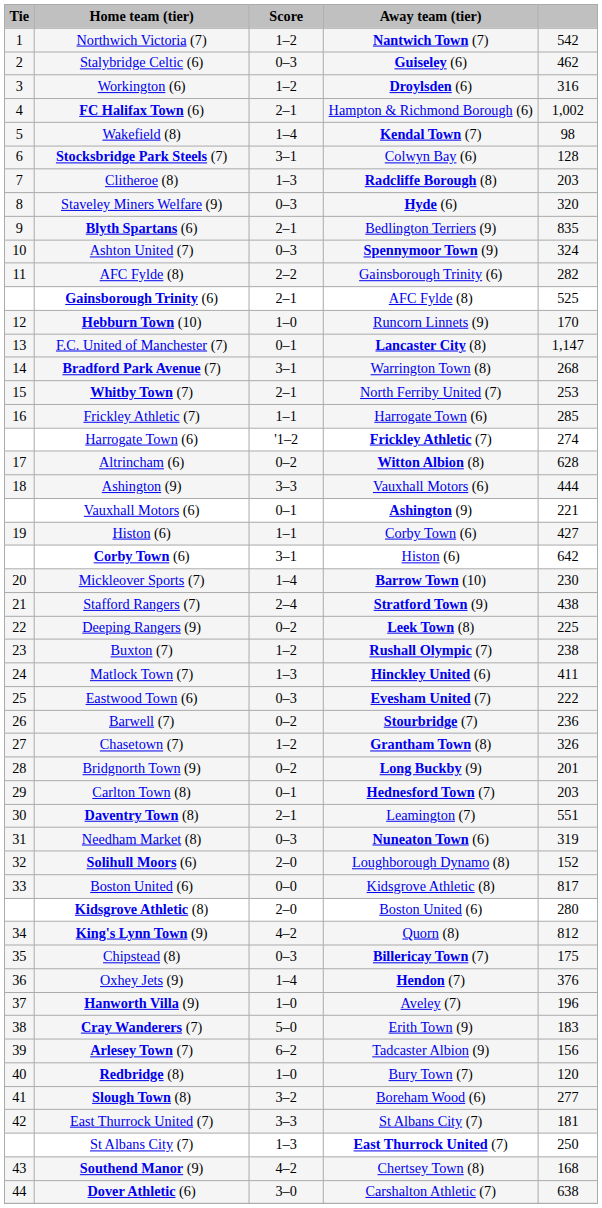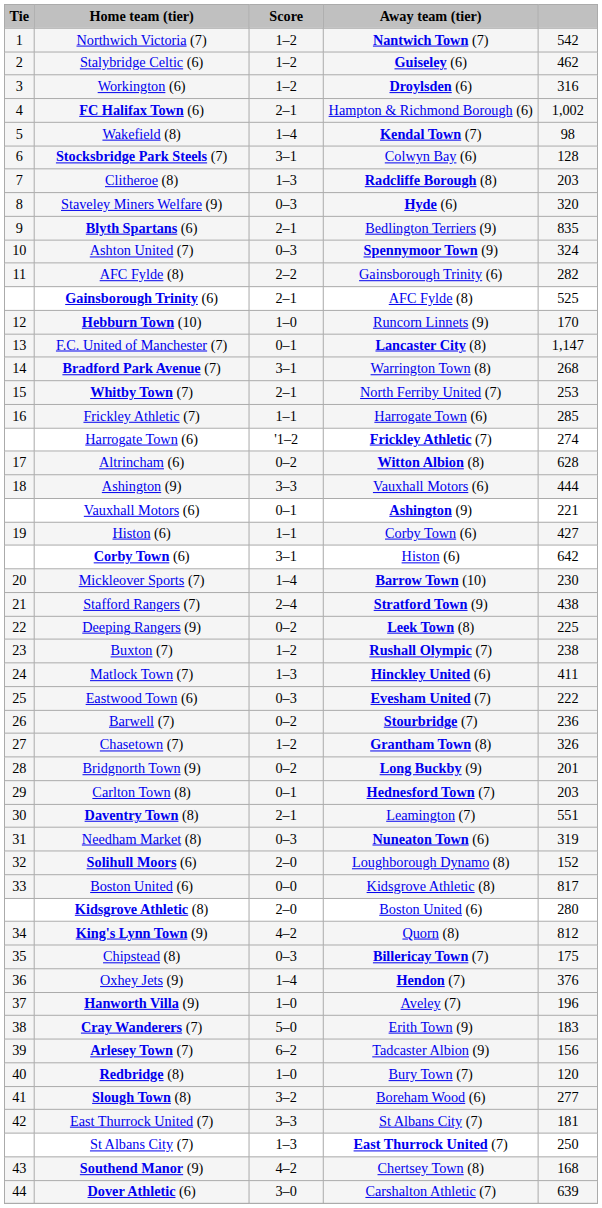 <table class="wikitable" style="width: 600px; background:WhiteSmoke; text-align:center; font-size:90%">
 <tr>
 <td scope="col" style="width:  5.00%; background:silver;"><strong>Tie</strong></td>
 <td scope="col" style="width: 36.25%; background:silver;"><strong>Home team (tier)</strong></td>
 <td scope="col" style="width: 12.50%; background:silver;"><strong>Score</strong></td>
 <td scope="col" style="width: 36.25%; background:silver;"><strong>Away team (tier)</strong></td>
 <td scope="col" style="width: 10.00%; background:silver;"><strong></strong></td>
 </tr>
 <tr>
 <td>1</td>
 <td><a href='#'>Northwich Victoria</a> (7)</td>
 <td>1–2</td>
 <td><strong><a href='#'>Nantwich Town</a></strong> (7)</td>
 <td>542</td>
 </tr>
 <tr>
 <td>2</td>
 <td><a href='#'>Stalybridge Celtic</a> (6)</td>
-<td>0–3</td>
+<td>1–2</td>
 <td><strong><a href='#'>Guiseley</a></strong> (6)</td>
 <td>462</td>
 </tr>
 <tr>
 <td>3</td>
 <td><a href='#'>Workington</a> (6)</td>
 <td>1–2</td>
 <td><strong><a href='#'>Droylsden</a></strong> (6)</td>
 <td>316</td>
 </tr>
 <tr>
 <td>4</td>
 <td><strong><a href='#'>FC Halifax Town</a></strong> (6)</td>
 <td>2–1</td>
 <td><a href='#'>Hampton & Richmond Borough</a> (6)</td>
 <td>1,002</td>
 </tr>
 <tr>
 <td>5</td>
 <td><a href='#'>Wakefield</a> (8)</td>
 <td>1–4</td>
 <td><strong><a href='#'>Kendal Town</a></strong> (7)</td>
 <td>98</td>
 </tr>
 <tr>
 <td>6</td>
 <td><strong><a href='#'>Stocksbridge Park Steels</a></strong> (7)</td>
 <td>3–1</td>
 <td><a href='#'>Colwyn Bay</a> (6)</td>
 <td>128</td>
 </tr>
 <tr>
 <td>7</td>
 <td><a href='#'>Clitheroe</a> (8)</td>
 <td>1–3</td>
 <td><strong><a href='#'>Radcliffe Borough</a></strong> (8)</td>
 <td>203</td>
 </tr>
 <tr>
 <td>8</td>
 <td><a href='#'>Staveley Miners Welfare</a> (9)</td>
 <td>0–3</td>
 <td><strong><a href='#'>Hyde</a></strong> (6)</td>
 <td>320</td>
 </tr>
 <tr>
 <td>9</td>
 <td><strong><a href='#'>Blyth Spartans</a></strong> (6)</td>
 <td>2–1</td>
 <td><a href='#'>Bedlington Terriers</a> (9)</td>
 <td>835</td>
 </tr>
 <tr>
 <td>10</td>
 <td><a href='#'>Ashton United</a> (7)</td>
 <td>0–3</td>
 <td><strong><a href='#'>Spennymoor Town</a></strong> (9)</td>
 <td>324</td>
 </tr>
 <tr>
 <td>11</td>
 <td><a href='#'>AFC Fylde</a> (8)</td>
 <td>2–2</td>
 <td><a href='#'>Gainsborough Trinity</a> (6)</td>
 <td>282</td>
 </tr>
 <tr style="background:white;">
 <td><em></em></td>
 <td><strong><a href='#'>Gainsborough Trinity</a></strong> (6)</td>
 <td>2–1 </td>
 <td><a href='#'>AFC Fylde</a> (8)</td>
 <td>525</td>
 </tr>
 <tr>
 <td>12</td>
 <td><strong><a href='#'>Hebburn Town</a></strong> (10)</td>
 <td>1–0</td>
 <td><a href='#'>Runcorn Linnets</a> (9)</td>
 <td>170</td>
 </tr>
 <tr>
 <td>13</td>
 <td><a href='#'>F.C. United of Manchester</a> (7)</td>
 <td>0–1</td>
 <td><strong><a href='#'>Lancaster City</a></strong> (8)</td>
 <td>1,147</td>
 </tr>
 <tr>
 <td>14</td>
 <td><strong><a href='#'>Bradford Park Avenue</a></strong> (7)</td>
 <td>3–1</td>
 <td><a href='#'>Warrington Town</a> (8)</td>
 <td>268</td>
 </tr>
 <tr>
 <td>15</td>
 <td><strong><a href='#'>Whitby Town</a></strong> (7)</td>
 <td>2–1</td>
 <td><a href='#'>North Ferriby United</a> (7)</td>
 <td>253</td>
 </tr>
 <tr>
 <td>16</td>
 <td><a href='#'>Frickley Athletic</a> (7)</td>
 <td>1–1</td>
 <td><a href='#'>Harrogate Town</a> (6)</td>
 <td>285</td>
 </tr>
 <tr style="background:white;">
 <td><em></em></td>
 <td><a href='#'>Harrogate Town</a> (6)</td>
 <td>'1–2</td>
 <td><strong><a href='#'>Frickley Athletic</a></strong> (7)</td>
 <td>274</td>
 </tr>
 <tr>
 <td>17</td>
 <td><a href='#'>Altrincham</a> (6)</td>
 <td>0–2</td>
 <td><strong><a href='#'>Witton Albion</a></strong> (8)</td>
 <td>628</td>
 </tr>
 <tr>
 <td>18</td>
 <td><a href='#'>Ashington</a> (9)</td>
 <td>3–3</td>
 <td><a href='#'>Vauxhall Motors</a> (6)</td>
 <td>444</td>
 </tr>
 <tr style="background:white;">
 <td><em></em></td>
 <td><a href='#'>Vauxhall Motors</a> (6)</td>
 <td>0–1</td>
 <td><strong><a href='#'>Ashington</a></strong> (9)</td>
 <td>221</td>
 </tr>
 <tr>
 <td>19</td>
 <td><a href='#'>Histon</a> (6)</td>
 <td>1–1</td>
 <td><a href='#'>Corby Town</a> (6)</td>
 <td>427</td>
 </tr>
 <tr style="background:white;">
 <td><em></em></td>
 <td><strong><a href='#'>Corby Town</a></strong> (6)</td>
 <td>3–1</td>
 <td><a href='#'>Histon</a> (6)</td>
 <td>642</td>
 </tr>
 <tr>
 <td>20</td>
 <td><a href='#'>Mickleover Sports</a> (7)</td>
 <td>1–4</td>
 <td><strong><a href='#'>Barrow Town</a></strong> (10)</td>
 <td>230</td>
 </tr>
 <tr>
 <td>21</td>
 <td><a href='#'>Stafford Rangers</a> (7)</td>
 <td>2–4</td>
 <td><strong><a href='#'>Stratford Town</a></strong> (9)</td>
 <td>438</td>
 </tr>
 <tr>
 <td>22</td>
 <td><a href='#'>Deeping Rangers</a> (9)</td>
 <td>0–2</td>
 <td><strong><a href='#'>Leek Town</a></strong> (8)</td>
 <td>225</td>
 </tr>
 <tr>
 <td>23</td>
 <td><a href='#'>Buxton</a> (7)</td>
 <td>1–2</td>
 <td><strong><a href='#'>Rushall Olympic</a></strong> (7)</td>
 <td>238</td>
 </tr>
 <tr>
 <td>24</td>
 <td><a href='#'>Matlock Town</a> (7)</td>
 <td>1–3</td>
 <td><strong><a href='#'>Hinckley United</a></strong> (6)</td>
 <td>411</td>
 </tr>
 <tr>
 <td>25</td>
 <td><a href='#'>Eastwood Town</a> (6)</td>
 <td>0–3</td>
 <td><strong><a href='#'>Evesham United</a></strong> (7)</td>
 <td>222</td>
 </tr>
 <tr>
 <td>26</td>
 <td><a href='#'>Barwell</a> (7)</td>
 <td>0–2</td>
 <td><strong><a href='#'>Stourbridge</a></strong> (7)</td>
 <td>236</td>
 </tr>
 <tr>
 <td>27</td>
 <td><a href='#'>Chasetown</a> (7)</td>
 <td>1–2</td>
 <td><strong><a href='#'>Grantham Town</a></strong> (8)</td>
 <td>326</td>
 </tr>
 <tr>
 <td>28</td>
 <td><a href='#'>Bridgnorth Town</a> (9)</td>
 <td>0–2</td>
 <td><strong><a href='#'>Long Buckby</a></strong> (9)</td>
 <td>201</td>
 </tr>
 <tr>
 <td>29</td>
 <td><a href='#'>Carlton Town</a> (8)</td>
 <td>0–1</td>
 <td><strong><a href='#'>Hednesford Town</a></strong> (7)</td>
 <td>203</td>
 </tr>
 <tr>
 <td>30</td>
 <td><strong><a href='#'>Daventry Town</a></strong> (8)</td>
 <td>2–1</td>
 <td><a href='#'>Leamington</a> (7)</td>
 <td>551</td>
 </tr>
 <tr>
 <td>31</td>
 <td><a href='#'>Needham Market</a> (8)</td>
 <td>0–3</td>
 <td><strong><a href='#'>Nuneaton Town</a></strong> (6)</td>
 <td>319</td>
 </tr>
 <tr>
 <td>32</td>
 <td><strong><a href='#'>Solihull Moors</a></strong> (6)</td>
 <td>2–0</td>
 <td><a href='#'>Loughborough Dynamo</a> (8)</td>
 <td>152</td>
 </tr>
 <tr>
 <td>33</td>
 <td><a href='#'>Boston United</a> (6)</td>
 <td>0–0</td>
 <td><a href='#'>Kidsgrove Athletic</a> (8)</td>
 <td>817</td>
 </tr>
 <tr style="background:white;">
 <td><em></em></td>
 <td><strong><a href='#'>Kidsgrove Athletic</a></strong> (8)</td>
 <td>2–0</td>
 <td><a href='#'>Boston United</a> (6)</td>
 <td>280</td>
 </tr>
 <tr>
 <td>34</td>
 <td><strong><a href='#'>King's Lynn Town</a></strong> (9)</td>
 <td>4–2</td>
 <td><a href='#'>Quorn</a> (8)</td>
 <td>812</td>
 </tr>
 <tr>
 <td>35</td>
 <td><a href='#'>Chipstead</a> (8)</td>
 <td>0–3</td>
 <td><strong><a href='#'>Billericay Town</a></strong> (7)</td>
 <td>175</td>
 </tr>
 <tr>
 <td>36</td>
 <td><a href='#'>Oxhey Jets</a> (9)</td>
 <td>1–4</td>
 <td><strong><a href='#'>Hendon</a></strong> (7)</td>
 <td>376</td>
 </tr>
 <tr>
 <td>37</td>
 <td><strong><a href='#'>Hanworth Villa</a></strong> (9)</td>
 <td>1–0</td>
 <td><a href='#'>Aveley</a> (7)</td>
 <td>196</td>
 </tr>
 <tr>
 <td>38</td>
 <td><strong><a href='#'>Cray Wanderers</a></strong> (7)</td>
 <td>5–0</td>
 <td><a href='#'>Erith Town</a> (9)</td>
 <td>183</td>
 </tr>
 <tr>
 <td>39</td>
 <td><strong><a href='#'>Arlesey Town</a></strong> (7)</td>
 <td>6–2</td>
 <td><a href='#'>Tadcaster Albion</a> (9)</td>
 <td>156</td>
 </tr>
 <tr>
 <td>40</td>
 <td><strong><a href='#'>Redbridge</a></strong> (8)</td>
 <td>1–0</td>
 <td><a href='#'>Bury Town</a> (7)</td>
 <td>120</td>
 </tr>
 <tr>
 <td>41</td>
 <td><strong><a href='#'>Slough Town</a></strong> (8)</td>
 <td>3–2</td>
 <td><a href='#'>Boreham Wood</a> (6)</td>
 <td>277</td>
 </tr>
 <tr>
 <td>42</td>
 <td><a href='#'>East Thurrock United</a> (7)</td>
 <td>3–3</td>
 <td><a href='#'>St Albans City</a> (7)</td>
 <td>181</td>
 </tr>
 <tr style="background:white;">
 <td><em></em></td>
 <td><a href='#'>St Albans City</a> (7)</td>
 <td>1–3</td>
 <td><strong><a href='#'>East Thurrock United</a></strong> (7)</td>
 <td>250</td>
 </tr>
 <tr>
 <td>43</td>
 <td><strong><a href='#'>Southend Manor</a></strong> (9)</td>
 <td>4–2</td>
 <td><a href='#'>Chertsey Town</a> (8)</td>
 <td>168</td>
 </tr>
 <tr>
 <td>44</td>
 <td><strong><a href='#'>Dover Athletic</a></strong> (6)</td>
 <td>3–0</td>
 <td><a href='#'>Carshalton Athletic</a> (7)</td>
-<td>638</td>
+<td>639</td>
 </tr>
 <tr>
 </tr>
 </table>
